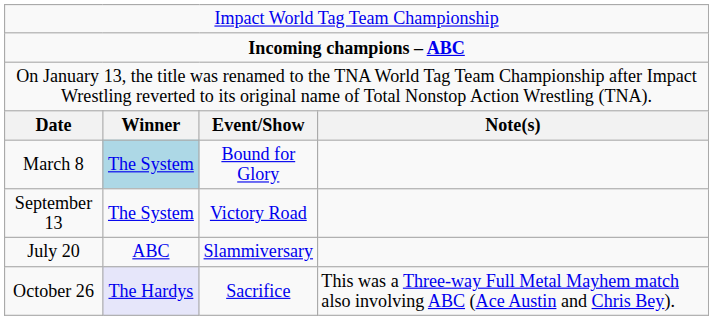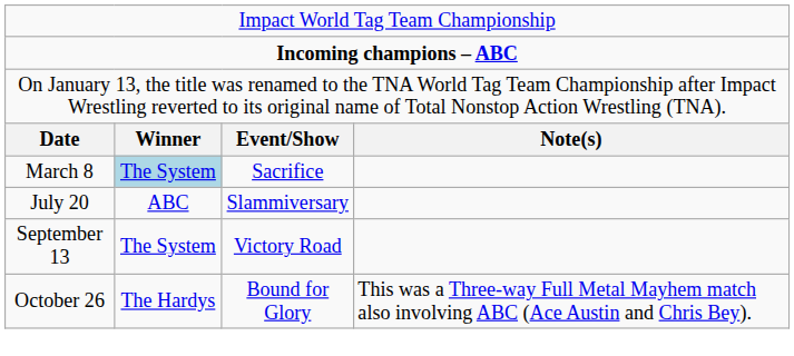 <table class="wikitable" style="text-align:center; width:100%;">
 <tr>
 <td colspan="4" style="text-align: center;"><a href='#'>Impact World Tag Team Championship</a></td>
 </tr>
 <tr>
 <td colspan="4" style="text-align: center;"><strong>Incoming champions – <a href='#'>ABC</a> </strong></td>
 </tr>
 <tr>
 <td colspan="4" style="text-align: center;">On January 13, the title was renamed to the TNA World Tag Team Championship after Impact Wrestling reverted to its original name of Total Nonstop Action Wrestling (TNA).</td>
 </tr>
 <tr>
 <th width=14%>Date</th>
 <th width=14%>Winner</th>
 <th width=14%>Event/Show</th>
 <th width=58%>Note(s)</th>
 </tr>
 <tr>
 <td>March 8</td>
 <td style="background: lightblue;"><a href='#'>The System</a><br></td>
-<td><a href='#'>Bound for Glory</a></td>
+<td><a href='#'>Sacrifice</a></td>
+<td></td>
+</tr>
+<tr>
+<td>July 20</td>
+<td><a href='#'>ABC</a><br></td>
+<td><a href='#'>Slammiversary</a></td>
 <td></td>
 </tr>
 <tr>
 <td>September 13</td>
 <td><a href='#'>The System</a><br></td>
 <td><a href='#'>Victory Road</a></td>
 <td></td>
 </tr>
 <tr>
-<td>July 20</td>
-<td><a href='#'>ABC</a><br></td>
-<td><a href='#'>Slammiversary</a></td>
-<td></td>
-</tr>
-<tr>
 <td>October 26</td>
-<td style="background: lavender;"><a href='#'>The Hardys</a><br></td>
-<td><a href='#'>Sacrifice</a></td>
+<td><a href='#'>The Hardys</a><br></td>
+<td><a href='#'>Bound for Glory</a></td>
 <td align=left>This was a <a href='#'>Three-way Full Metal Mayhem match</a> also involving <a href='#'>ABC</a> (<a href='#'>Ace Austin</a> and <a href='#'>Chris Bey</a>).</td>
 </tr>
 </table>
